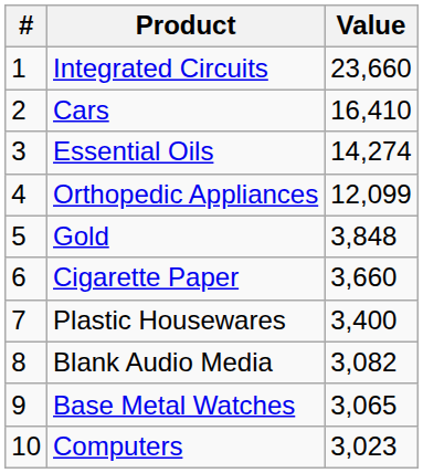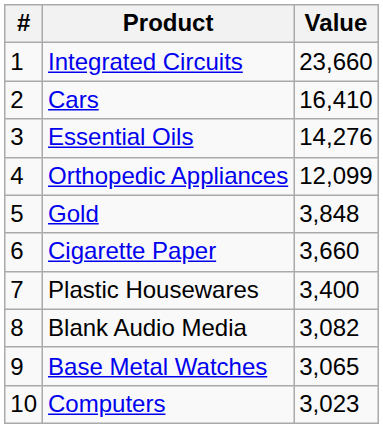 <table class="wikitable sortable plainrowheads" ;">
 <tr>
 <th scope="col">#</th>
 <th scope="col">Product</th>
 <th scope="col">Value</th>
 </tr>
 <tr>
 <td>1</td>
 <td><a href='#'>Integrated Circuits</a></td>
 <td>23,660</td>
 </tr>
 <tr>
 <td>2</td>
 <td><a href='#'>Cars</a></td>
 <td>16,410</td>
 </tr>
 <tr>
 <td>3</td>
 <td><a href='#'>Essential Oils</a></td>
-<td>14,274</td>
+<td>14,276</td>
 </tr>
 <tr>
 <td>4</td>
 <td><a href='#'>Orthopedic Appliances</a></td>
 <td>12,099</td>
 </tr>
 <tr>
 <td>5</td>
 <td><a href='#'>Gold</a></td>
 <td>3,848</td>
 </tr>
 <tr>
 <td>6</td>
 <td><a href='#'>Cigarette Paper</a></td>
 <td>3,660</td>
 </tr>
 <tr>
 <td>7</td>
 <td>Plastic Housewares</td>
 <td>3,400</td>
 </tr>
 <tr>
 <td>8</td>
 <td>Blank Audio Media</td>
 <td>3,082</td>
 </tr>
 <tr>
 <td>9</td>
 <td><a href='#'>Base Metal Watches</a></td>
 <td>3,065</td>
 </tr>
 <tr>
 <td>10</td>
 <td><a href='#'>Computers</a></td>
 <td>3,023</td>
 </tr>
 </table>
